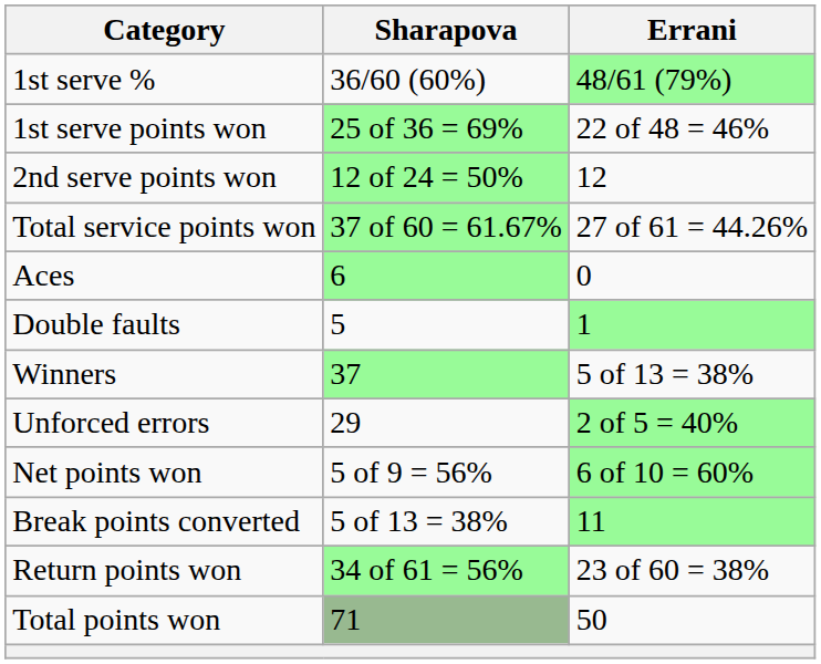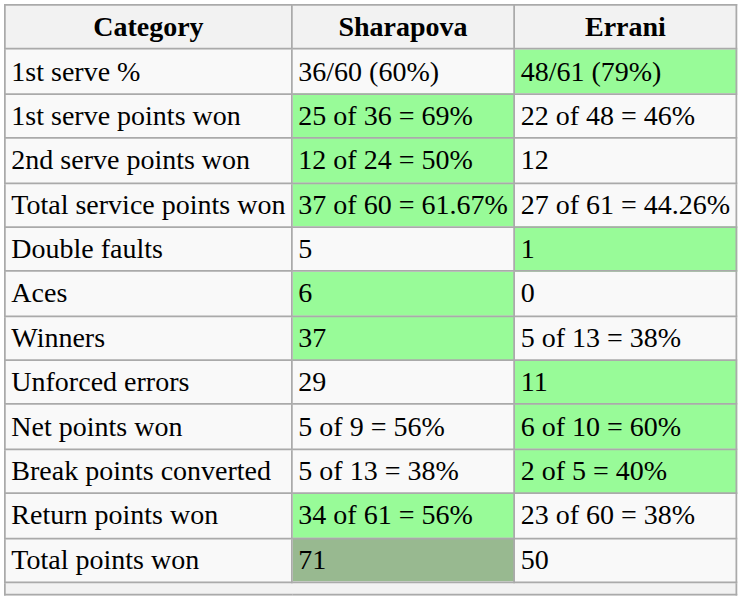 <table class="wikitable">
 <tr>
 <th>Category</th>
 <th> Sharapova</th>
 <th> Errani</th>
 </tr>
 <tr>
 <td>1st serve %</td>
 <td>36/60 (60%)</td>
 <td bgcolor=98FB98>48/61 (79%)</td>
 </tr>
 <tr>
 <td>1st serve points won</td>
 <td bgcolor=98FB98>25 of 36 = 69%</td>
 <td>22 of 48 = 46%</td>
 </tr>
 <tr>
 <td>2nd serve points won</td>
 <td bgcolor=98FB98>12 of 24 = 50%</td>
 <td>12</td>
 </tr>
 <tr>
 <td>Total service points won</td>
 <td bgcolor=98FB98>37 of 60 = 61.67%</td>
 <td>27 of 61 = 44.26%</td>
 </tr>
 <tr>
+<td>Double faults</td>
+<td>5</td>
+<td bgcolor=98FB98>1</td>
+</tr>
+<tr>
 <td>Aces</td>
 <td bgcolor=98FB98>6</td>
 <td>0</td>
-</tr>
-<tr>
-<td>Double faults</td>
-<td>5</td>
-<td bgcolor=98FB98>1</td>
 </tr>
 <tr>
 <td>Winners</td>
 <td bgcolor=98FB98>37</td>
 <td>5 of 13 = 38%</td>
 </tr>
 <tr>
 <td>Unforced errors</td>
 <td>29</td>
-<td bgcolor=98FB98>2 of 5 = 40%</td>
+<td bgcolor=98FB98>11</td>
 </tr>
 <tr>
 <td>Net points won</td>
 <td>5 of 9 = 56%</td>
 <td bgcolor=98FB98>6 of 10 = 60%</td>
 </tr>
 <tr>
 <td>Break points converted</td>
 <td>5 of 13 = 38%</td>
-<td bgcolor=98FB98>11</td>
+<td bgcolor=98FB98>2 of 5 = 40%</td>
 </tr>
 <tr>
 <td>Return points won</td>
 <td bgcolor=98FB98>34 of 61 = 56%</td>
 <td>23 of 60 = 38%</td>
 </tr>
 <tr>
 <td>Total points won</td>
 <td bgcolor=98FB989>71</td>
 <td>50</td>
 </tr>
 <tr>
 <th colspan=3></th>
 </tr>
 </table>
